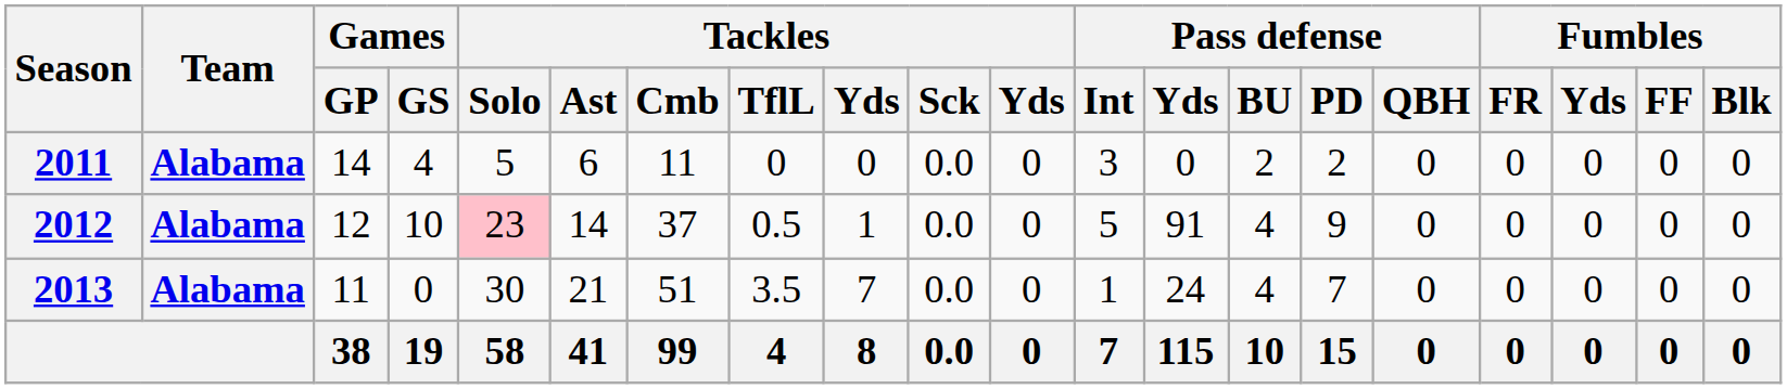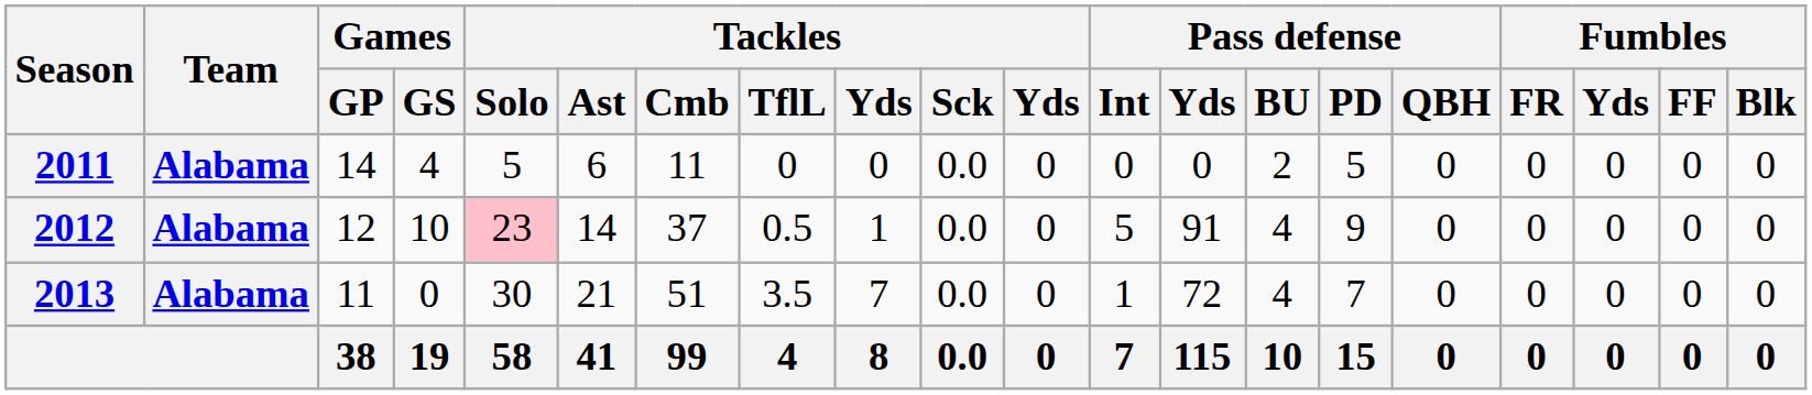 <table class=wikitable style="text-align:center;">
 <tr>
 <th rowspan="2">Season</th>
 <th rowspan="2">Team</th>
 <th colspan="2">Games</th>
 <th colspan="7">Tackles</th>
 <th colspan="5">Pass defense</th>
 <th colspan="4">Fumbles</th>
 </tr>
 <tr>
 <th>GP</th>
 <th>GS</th>
 <th>Solo</th>
 <th>Ast</th>
 <th>Cmb</th>
 <th>TflL</th>
 <th>Yds</th>
 <th>Sck</th>
 <th>Yds</th>
 <th>Int</th>
 <th>Yds</th>
 <th>BU</th>
 <th>PD</th>
 <th>QBH</th>
 <th>FR</th>
 <th>Yds</th>
 <th>FF</th>
 <th>Blk</th>
 </tr>
 <tr>
 <th><a href='#'>2011</a></th>
 <th><a href='#'>Alabama</a></th>
 <td>14</td>
 <td>4</td>
 <td>5</td>
 <td>6</td>
 <td>11</td>
 <td>0</td>
 <td>0</td>
 <td>0.0</td>
 <td>0</td>
-<td>3</td>
+<td>0</td>
 <td>0</td>
 <td>2</td>
-<td>2</td>
+<td>5</td>
 <td>0</td>
 <td>0</td>
 <td>0</td>
 <td>0</td>
 <td>0</td>
 </tr>
 <tr>
 <th><a href='#'>2012</a></th>
 <th><a href='#'>Alabama</a></th>
 <td>12</td>
 <td>10</td>
 <td style="background: pink;">23</td>
 <td>14</td>
 <td>37</td>
 <td>0.5</td>
 <td>1</td>
 <td>0.0</td>
 <td>0</td>
 <td>5</td>
 <td>91</td>
 <td>4</td>
 <td>9</td>
 <td>0</td>
 <td>0</td>
 <td>0</td>
 <td>0</td>
 <td>0</td>
 </tr>
 <tr>
 <th><a href='#'>2013</a></th>
 <th><a href='#'>Alabama</a></th>
 <td>11</td>
 <td>0</td>
 <td>30</td>
 <td>21</td>
 <td>51</td>
 <td>3.5</td>
 <td>7</td>
 <td>0.0</td>
 <td>0</td>
 <td>1</td>
-<td>24</td>
+<td>72</td>
 <td>4</td>
 <td>7</td>
 <td>0</td>
 <td>0</td>
 <td>0</td>
 <td>0</td>
 <td>0</td>
 </tr>
 <tr>
 <th colspan="2"></th>
 <th>38</th>
 <th>19</th>
 <th>58</th>
 <th>41</th>
 <th>99</th>
 <th>4</th>
 <th>8</th>
 <th>0.0</th>
 <th>0</th>
 <th>7</th>
 <th>115</th>
 <th>10</th>
 <th>15</th>
 <th>0</th>
 <th>0</th>
 <th>0</th>
 <th>0</th>
 <th>0</th>
 </tr>
 </table>
